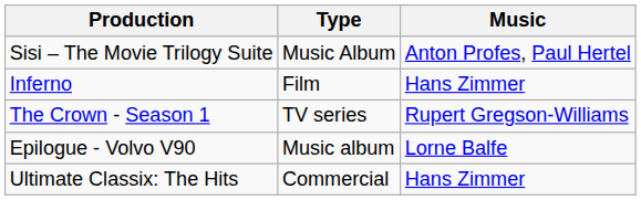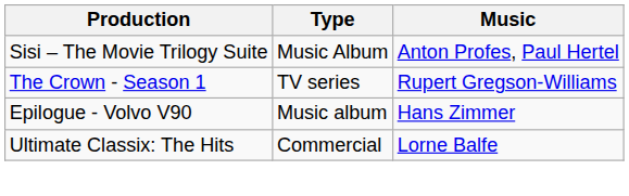 <table class="wikitable sortable mw-collapsible">
 <tr>
 <th>Production</th>
 <th>Type</th>
 <th>Music</th>
 </tr>
 <tr>
 <td>Sisi – The Movie Trilogy Suite</td>
 <td>Music Album</td>
 <td><a href='#'>Anton Profes</a>, <a href='#'>Paul Hertel</a></td>
 </tr>
 <tr>
-<td><a href='#'>Inferno</a></td>
-<td>Film</td>
-<td><a href='#'>Hans Zimmer</a></td>
-</tr>
-<tr>
 <td><a href='#'>The Crown</a> - <a href='#'>Season 1</a></td>
 <td>TV series</td>
 <td><a href='#'>Rupert Gregson-Williams</a></td>
 </tr>
 <tr>
 <td>Epilogue - Volvo V90</td>
 <td>Music album</td>
-<td><a href='#'>Lorne Balfe</a></td>
+<td><a href='#'>Hans Zimmer</a></td>
 </tr>
 <tr>
 <td>Ultimate Classix: The Hits</td>
 <td>Commercial</td>
-<td><a href='#'>Hans Zimmer</a></td>
+<td><a href='#'>Lorne Balfe</a></td>
 </tr>
 </table>
